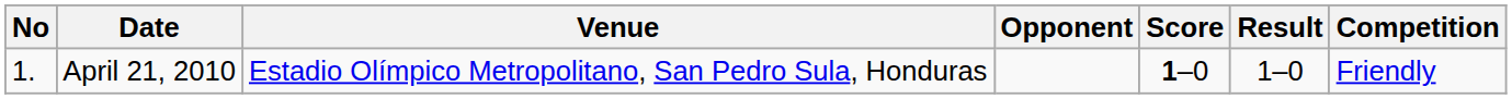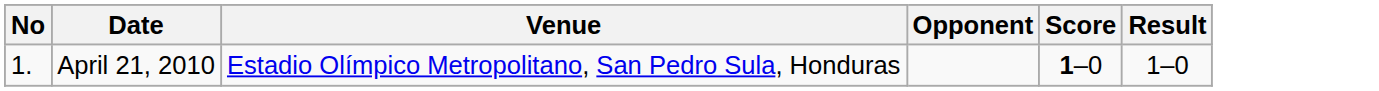 <table class="wikitable" style="font-size:85%;">
 <tr>
 <th>No</th>
 <th>Date</th>
 <th>Venue</th>
 <th>Opponent</th>
 <th>Score</th>
 <th>Result</th>
-<th>Competition</th>
 </tr>
 <tr>
 <td>1.</td>
 <td>April 21, 2010</td>
 <td><a href='#'>Estadio Olímpico Metropolitano</a>, <a href='#'>San Pedro Sula</a>, Honduras</td>
 <td></td>
 <td align=center><strong>1</strong>–0</td>
 <td align=center>1–0</td>
-<td><a href='#'>Friendly</a></td>
 </tr>
 </table>
